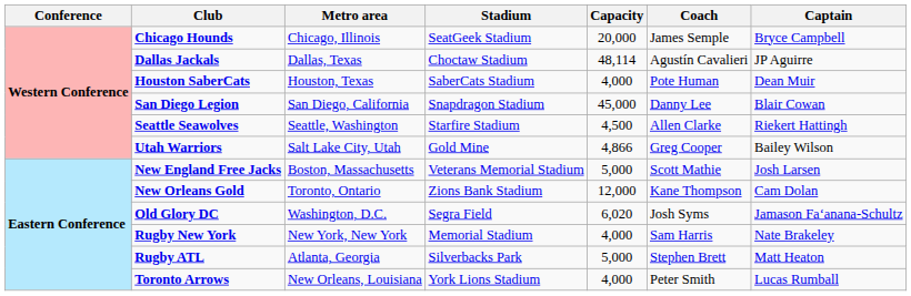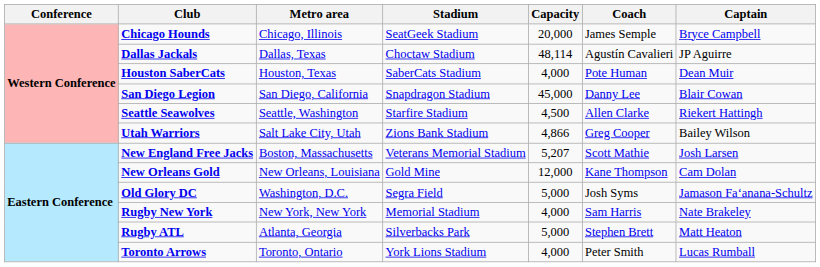 <table class="wikitable sortable">
 <tr>
 <th>Conference</th>
 <th>Club</th>
 <th>Metro area</th>
 <th>Stadium</th>
 <th>Capacity</th>
 <th>Coach</th>
 <th>Captain</th>
 </tr>
 <tr>
 <td style="background:#fdb5b5;"  rowspan="6"><strong>Western Conference</strong></td>
 <td><strong><a href='#'>Chicago Hounds</a></strong></td>
 <td><a href='#'>Chicago, Illinois</a></td>
 <td><a href='#'>SeatGeek Stadium</a></td>
 <td align=center>20,000</td>
 <td> James Semple</td>
 <td> <a href='#'>Bryce Campbell</a></td>
 </tr>
 <tr>
 <td><strong><a href='#'>Dallas Jackals</a></strong></td>
 <td><a href='#'>Dallas, Texas</a></td>
 <td><a href='#'>Choctaw Stadium</a></td>
 <td align=center>48,114</td>
 <td> Agustín Cavalieri</td>
 <td> JP Aguirre</td>
 </tr>
 <tr>
 <td><strong><a href='#'>Houston SaberCats</a></strong></td>
 <td><a href='#'>Houston, Texas</a></td>
 <td><a href='#'>SaberCats Stadium</a></td>
 <td align=center>4,000</td>
 <td> <a href='#'>Pote Human</a></td>
 <td> <a href='#'>Dean Muir</a></td>
 </tr>
 <tr>
 <td><strong><a href='#'>San Diego Legion</a></strong></td>
 <td><a href='#'>San Diego, California</a></td>
 <td><a href='#'>Snapdragon Stadium</a></td>
 <td style="text-align:center;">45,000</td>
 <td> <a href='#'>Danny Lee</a></td>
 <td> <a href='#'>Blair Cowan</a></td>
 </tr>
 <tr>
 <td><strong><a href='#'>Seattle Seawolves</a></strong></td>
 <td><a href='#'>Seattle, Washington</a></td>
 <td><a href='#'>Starfire Stadium</a></td>
 <td style="text-align:center;">4,500</td>
 <td> <a href='#'>Allen Clarke</a></td>
 <td> <a href='#'>Riekert Hattingh</a></td>
 </tr>
 <tr>
 <td><strong><a href='#'>Utah Warriors</a></strong></td>
 <td><a href='#'>Salt Lake City, Utah</a></td>
-<td style="padding-right:2px;"><a href='#'>Gold Mine</a></td>
+<td><a href='#'>Zions Bank Stadium</a></td>
 <td style="text-align:center;">4,866</td>
 <td> <a href='#'>Greg Cooper</a></td>
 <td> Bailey Wilson</td>
 </tr>
 <tr>
 <td style="background:#b5e9fd;" rowspan="6"><strong>Eastern Conference</strong></td>
 <td><strong><a href='#'>New England Free Jacks</a></strong></td>
 <td><a href='#'>Boston, Massachusetts</a></td>
 <td><a href='#'>Veterans Memorial Stadium</a></td>
-<td align=center>5,000</td>
+<td align=center>5,207</td>
 <td> <a href='#'>Scott Mathie</a></td>
 <td> <a href='#'>Josh Larsen</a></td>
 </tr>
 <tr>
 <td><strong><a href='#'>New Orleans Gold</a></strong></td>
-<td><a href='#'>Toronto, Ontario</a></td>
-<td><a href='#'>Zions Bank Stadium</a></td>
+<td><a href='#'>New Orleans, Louisiana</a></td>
+<td style="padding-right:2px;"><a href='#'>Gold Mine</a></td>
 <td align=center>12,000</td>
 <td> <a href='#'>Kane Thompson</a></td>
 <td> <a href='#'>Cam Dolan</a></td>
 </tr>
 <tr>
 <td><strong><a href='#'>Old Glory DC</a></strong></td>
 <td><a href='#'>Washington, D.C.</a></td>
 <td><a href='#'>Segra Field</a></td>
-<td align=center>6,020</td>
+<td align=center>5,000</td>
 <td> Josh Syms</td>
 <td> <a href='#'>Jamason Faʻanana-Schultz</a></td>
 </tr>
 <tr>
 <td><strong><a href='#'>Rugby New York</a></strong></td>
 <td><a href='#'>New York, New York</a></td>
 <td><a href='#'>Memorial Stadium</a></td>
 <td align=center>4,000</td>
 <td> <a href='#'>Sam Harris</a></td>
 <td> <a href='#'>Nate Brakeley</a></td>
 </tr>
 <tr>
 <td><strong><a href='#'>Rugby ATL</a></strong></td>
 <td><a href='#'>Atlanta, Georgia</a></td>
 <td><a href='#'>Silverbacks Park</a></td>
 <td align=center>5,000</td>
 <td> <a href='#'>Stephen Brett</a></td>
 <td> <a href='#'>Matt Heaton</a></td>
 </tr>
 <tr>
 <td><strong><a href='#'>Toronto Arrows</a></strong></td>
-<td><a href='#'>New Orleans, Louisiana</a></td>
+<td><a href='#'>Toronto, Ontario</a></td>
 <td><a href='#'>York Lions Stadium</a></td>
 <td style="text-align:center;">4,000</td>
 <td> Peter Smith</td>
 <td> <a href='#'>Lucas Rumball</a></td>
 </tr>
 </table>
